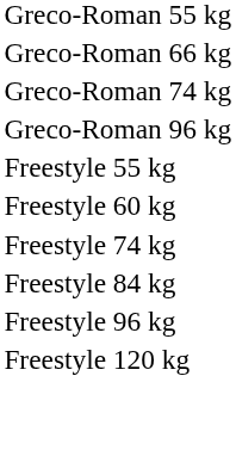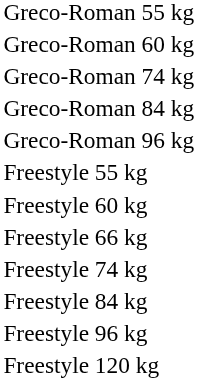 <table>
 <tr>
 <td>Greco-Roman 55 kg</td>
 <td></td>
 <td></td>
 <td><br></td>
 </tr>
 <tr>
-<td>Greco-Roman 66 kg</td>
+<td>Greco-Roman 60 kg</td>
 <td></td>
 <td></td>
 <td><br></td>
 </tr>
 <tr>
 <td>Greco-Roman 74 kg</td>
+<td></td>
+<td></td>
+<td><br></td>
+</tr>
+<tr>
+<td>Greco-Roman 84 kg</td>
 <td></td>
 <td></td>
 <td><br></td>
 </tr>
 <tr>
 <td>Greco-Roman 96 kg</td>
 <td></td>
 <td></td>
 <td><br></td>
 </tr>
 <tr>
 <td>Freestyle 55 kg</td>
 <td></td>
 <td></td>
 <td><br></td>
 </tr>
 <tr>
 <td>Freestyle 60 kg</td>
+<td></td>
+<td></td>
+<td><br></td>
+</tr>
+<tr>
+<td>Freestyle 66 kg</td>
 <td></td>
 <td></td>
 <td><br></td>
 </tr>
 <tr>
 <td>Freestyle 74 kg</td>
 <td></td>
 <td></td>
 <td><br></td>
 </tr>
 <tr>
 <td>Freestyle 84 kg</td>
 <td></td>
 <td></td>
 <td><br></td>
 </tr>
 <tr>
 <td>Freestyle 96 kg</td>
 <td></td>
 <td></td>
 <td><br></td>
 </tr>
 <tr>
 <td>Freestyle 120 kg</td>
 <td></td>
 <td></td>
 <td><br></td>
 </tr>
 <tr>
 </tr>
 </table>
